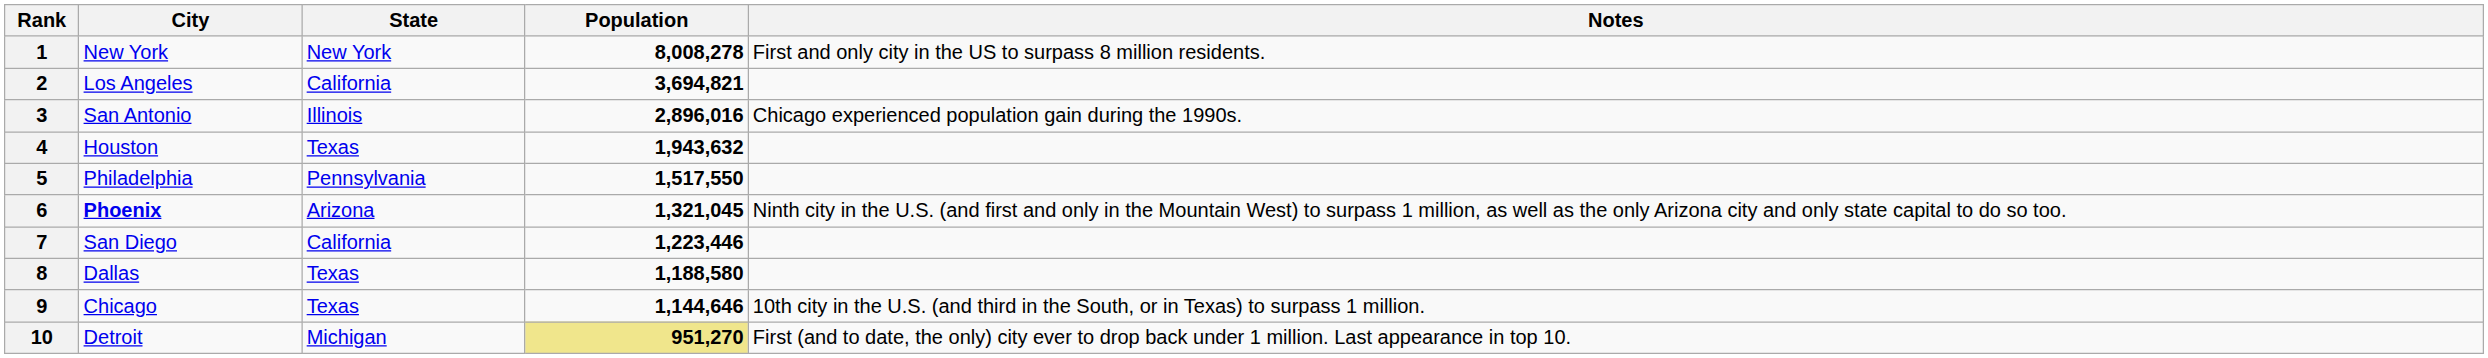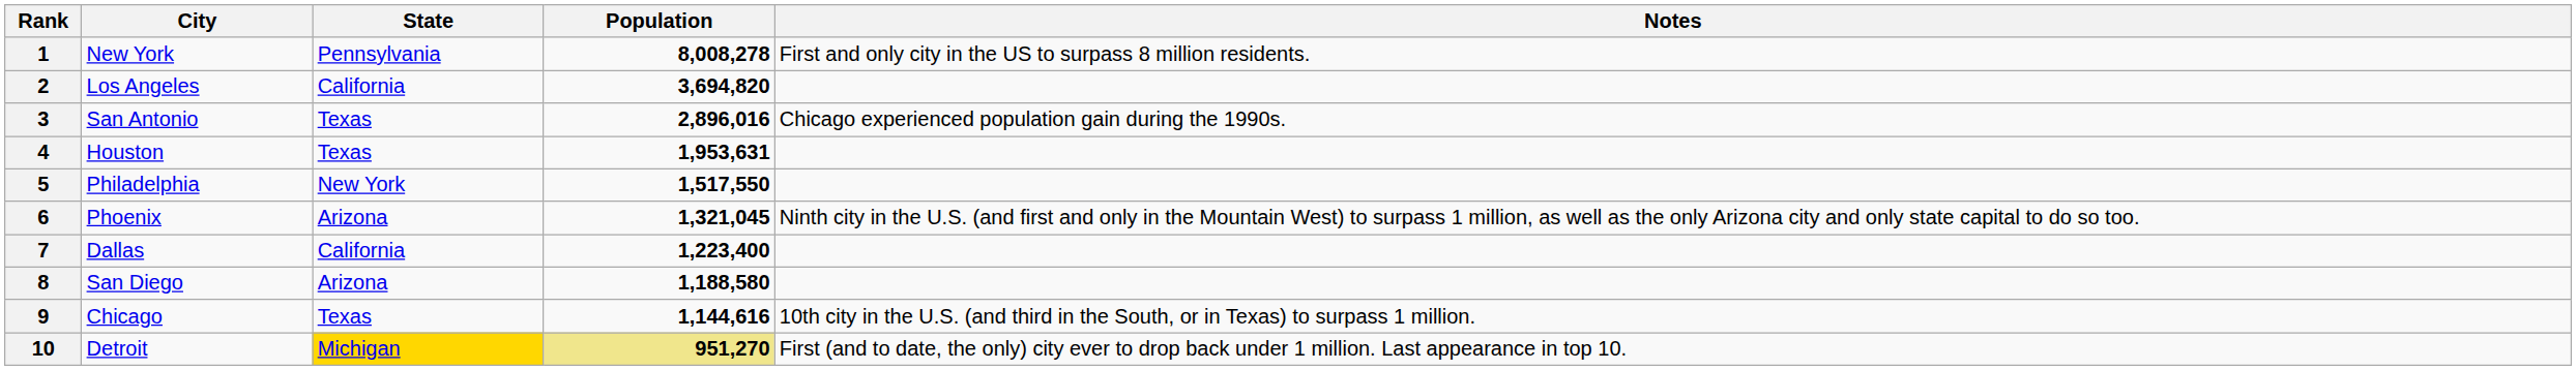 <table class="wikitable plainrowheaders" style="width:100%">
 <tr>
 <th scope="col" style="width:3%;">Rank</th>
 <th scope="col" style="width:9%;">City</th>
 <th scope="col" style="width:9%;">State</th>
 <th scope="col" style="width:9%;">Population</th>
 <th scope="col" style="width:70%;">Notes</th>
 </tr>
 <tr>
 <th scope="row">1</th>
 <td><a href='#'>New York</a></td>
-<td><a href='#'>New York</a></td>
+<td><a href='#'>Pennsylvania</a></td>
 <td align="right"><strong>8,008,278</strong></td>
 <td>First and only city in the US to surpass 8 million residents.</td>
 </tr>
 <tr>
 <th scope="row">2</th>
 <td><a href='#'>Los Angeles</a></td>
 <td><a href='#'>California</a></td>
-<td align="right"><strong>3,694,821</strong></td>
+<td align="right"><strong>3,694,820</strong></td>
 <td></td>
 </tr>
 <tr>
 <th scope="row">3</th>
 <td><a href='#'>San Antonio</a></td>
-<td><a href='#'>Illinois</a></td>
+<td><a href='#'>Texas</a></td>
 <td align="right"><strong>2,896,016</strong></td>
 <td>Chicago experienced population gain during the 1990s.</td>
 </tr>
 <tr>
 <th scope="row">4</th>
 <td><a href='#'>Houston</a></td>
 <td><a href='#'>Texas</a></td>
-<td align="right"><strong>1,943,632</strong></td>
+<td align="right"><strong>1,953,631</strong></td>
 <td></td>
 </tr>
 <tr>
 <th scope="row">5</th>
 <td><a href='#'>Philadelphia</a></td>
-<td><a href='#'>Pennsylvania</a></td>
+<td><a href='#'>New York</a></td>
 <td align="right"><strong>1,517,550</strong></td>
 <td></td>
 </tr>
 <tr>
 <th scope="row">6</th>
-<td><strong><a href='#'>Phoenix</a></strong></td>
+<td><a href='#'>Phoenix</a></td>
 <td><a href='#'>Arizona</a></td>
 <td align="right"><strong>1,321,045</strong></td>
 <td>Ninth city in the U.S. (and first and only in the Mountain West) to surpass 1 million, as well as the only Arizona city and only state capital to do so too.</td>
 </tr>
 <tr>
 <th scope="row">7</th>
-<td><a href='#'>San Diego</a></td>
+<td><a href='#'>Dallas</a></td>
 <td><a href='#'>California</a></td>
-<td align="right"><strong>1,223,446</strong></td>
+<td align="right"><strong>1,223,400</strong></td>
 <td></td>
 </tr>
 <tr>
 <th scope="row">8</th>
-<td><a href='#'>Dallas</a></td>
-<td><a href='#'>Texas</a></td>
+<td><a href='#'>San Diego</a></td>
+<td><a href='#'>Arizona</a></td>
 <td align="right"><strong>1,188,580</strong></td>
 <td></td>
 </tr>
 <tr>
 <th scope="row">9</th>
 <td><a href='#'>Chicago</a></td>
 <td><a href='#'>Texas</a></td>
-<td align="right"><strong>1,144,646</strong></td>
+<td align="right"><strong>1,144,616</strong></td>
 <td>10th city in the U.S. (and third in the South, or in Texas) to surpass 1 million.</td>
 </tr>
 <tr>
 <th scope="row">10</th>
 <td><a href='#'>Detroit</a></td>
-<td><a href='#'>Michigan</a></td>
+<td style="background: gold;"><a href='#'>Michigan</a></td>
 <td align="right" style="background: khaki;"><strong>951,270</strong></td>
 <td>First (and to date, the only) city ever to drop back under 1 million. Last appearance in top 10.</td>
 </tr>
 </table>
